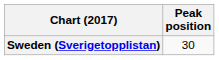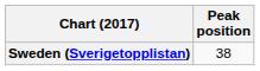 <table class="wikitable plainrowheaders" style="text-align:center">
 <tr>
 <th scope="col">Chart (2017)</th>
 <th scope="col">Peak<br>position</th>
 </tr>
 <tr>
 <th scope="row">Sweden (<a href='#'>Sverigetopplistan</a>)</th>
-<td>30</td>
+<td>38</td>
 </tr>
 </table>
